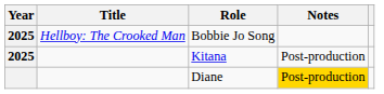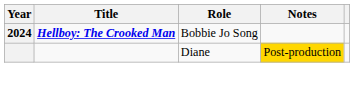 <table class="wikitable plainrowheaders sortable">
 <tr>
 <th scope="col">Year</th>
 <th scope="col">Title</th>
 <th scope="col">Role</th>
 <th scope="col" class="unsortable">Notes</th>
 <th scope="col" class="unsortable"></th>
 </tr>
 <tr>
-<th scope="row">2025</th>
-<td><em><a href='#'>Hellboy: The Crooked Man</a></em></td>
+<th scope="row">2024</th>
+<td><strong><em><a href='#'>Hellboy: The Crooked Man</a></em></strong></td>
 <td>Bobbie Jo Song</td>
 <td></td>
-<td style="text-align:center;"></td>
-</tr>
-<tr>
-<th scope="row">2025</th>
-<td></td>
-<td><a href='#'>Kitana</a></td>
-<td>Post-production</td>
 <td style="text-align:center;"></td>
 </tr>
 <tr>
 <th scope="row"></th>
 <td></td>
 <td>Diane</td>
 <td style="background: gold;">Post-production</td>
 <td style="text-align:center;"></td>
 </tr>
 </table>
